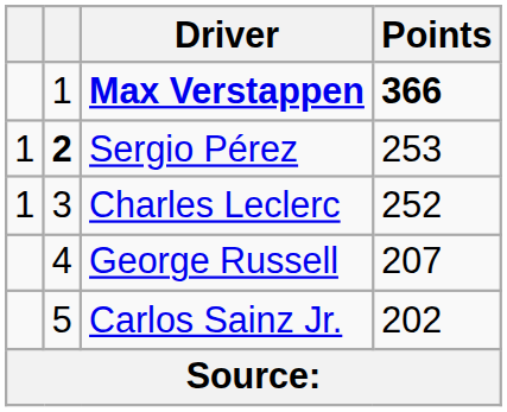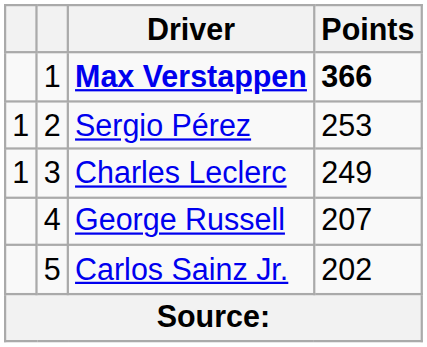 <table class="wikitable" style="font-size: 85%;">
 <tr>
 <th scope="col"></th>
 <th scope="col"></th>
 <th scope="col">Driver</th>
 <th scope="col">Points</th>
 </tr>
 <tr>
 <td align="left"></td>
 <td align="center">1</td>
 <td> <strong><a href='#'>Max Verstappen</a></strong></td>
 <td align="left"><strong>366</strong></td>
 </tr>
 <tr>
 <td align="left"> 1</td>
-<td align="center"><strong>2</strong></td>
+<td align="center">2</td>
 <td> <a href='#'>Sergio Pérez</a></td>
 <td align="left">253</td>
 </tr>
 <tr>
 <td align="left"> 1</td>
 <td align="center">3</td>
 <td> <a href='#'>Charles Leclerc</a></td>
-<td align="left">252</td>
+<td align="left">249</td>
 </tr>
 <tr>
 <td align="left"></td>
 <td align="center">4</td>
 <td> <a href='#'>George Russell</a></td>
 <td align="left">207</td>
 </tr>
 <tr>
 <td align="left"></td>
 <td align="center">5</td>
 <td> <a href='#'>Carlos Sainz Jr.</a></td>
 <td align="left">202</td>
 </tr>
 <tr>
 <th colspan=4>Source:</th>
 </tr>
 </table>
